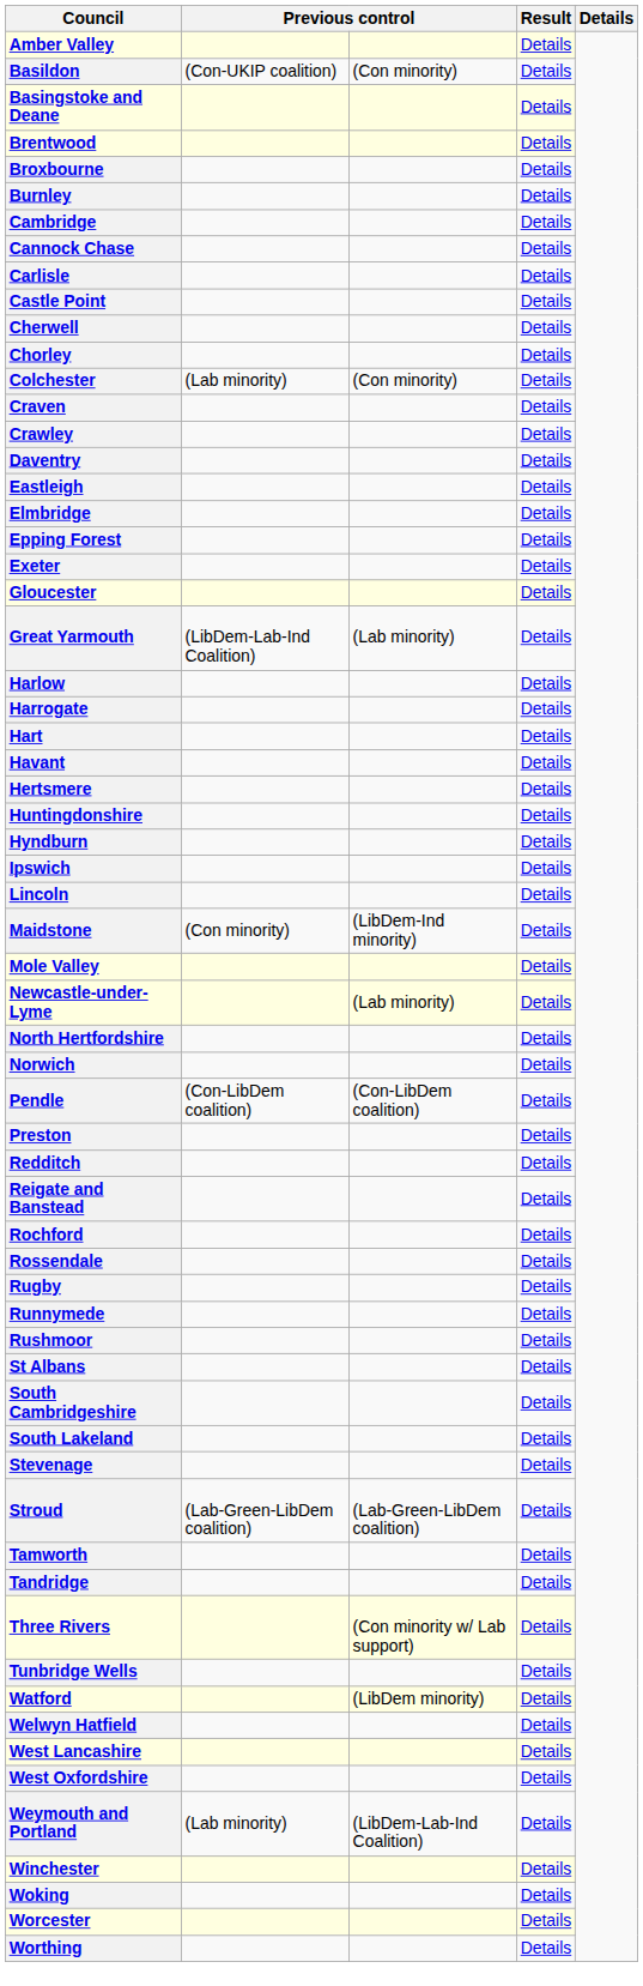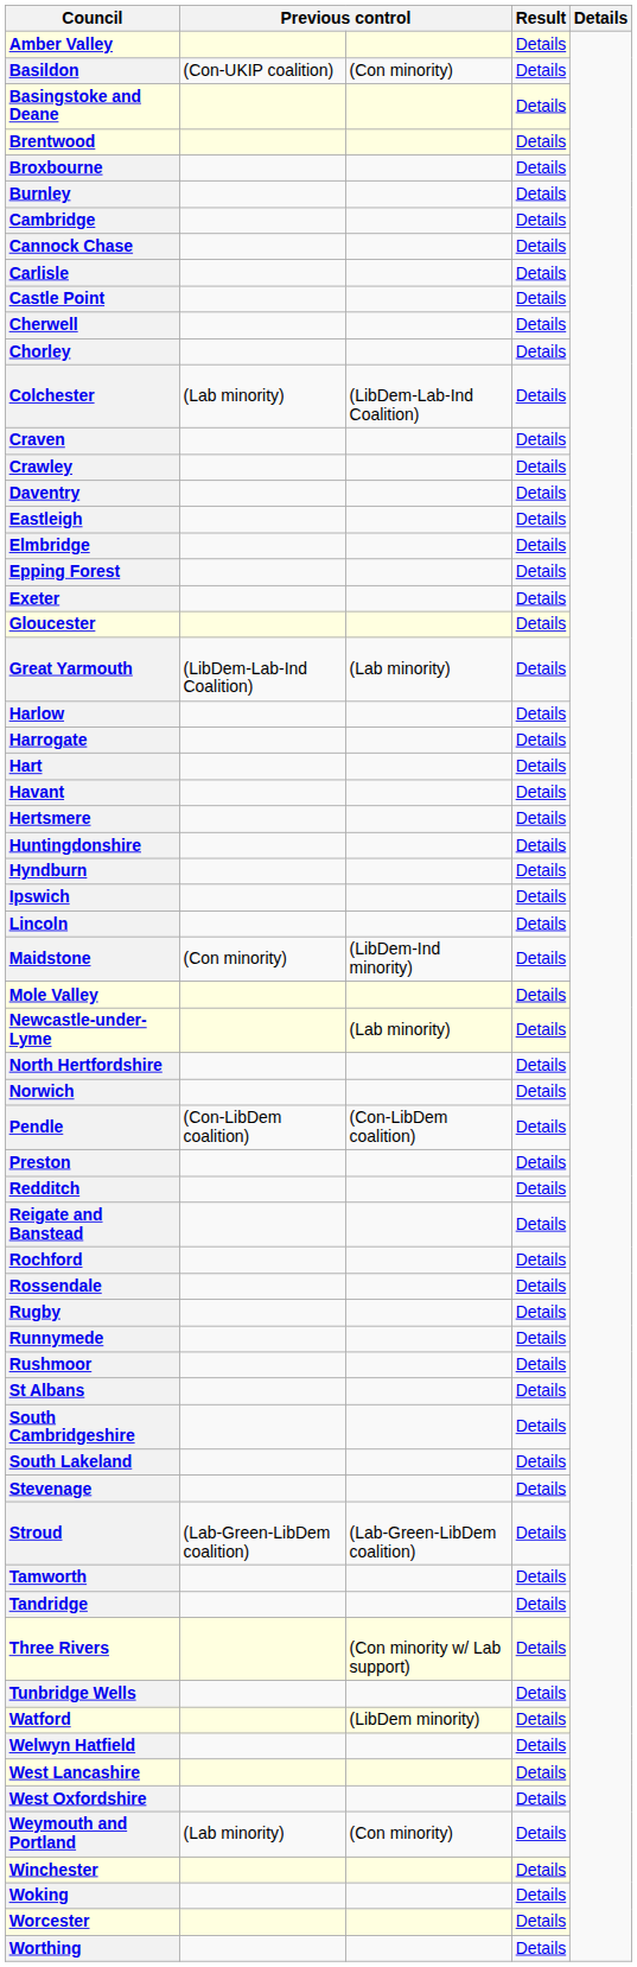 <table class="wikitable">
 <tr>
 <th scope="col">Council</th>
 <th colspan=2>Previous control</th>
 <th colspan=2>Result</th>
 <th scope="col" class="unsortable">Details</th>
 </tr>
 <tr style="background:lightyellow">
 <th scope="row" style="text-align: left; background:lightyellow"><a href='#'>Amber Valley</a></th>
 <td></td>
 <td></td>
 <td><a href='#'>Details</a></td>
 </tr>
 <tr>
 <th scope="row" style="text-align: left;"><a href='#'>Basildon</a></th>
 <td> (Con-UKIP coalition)</td>
 <td> (Con minority)</td>
 <td><a href='#'>Details</a></td>
 </tr>
 <tr style="background:lightyellow">
 <th scope="row" style="text-align: left; background:lightyellow"><a href='#'>Basingstoke and Deane</a></th>
 <td></td>
 <td></td>
 <td><a href='#'>Details</a></td>
 </tr>
 <tr style="background:lightyellow">
 <th scope="row" style="text-align: left; background:lightyellow"><a href='#'>Brentwood</a></th>
 <td></td>
 <td></td>
 <td><a href='#'>Details</a></td>
 </tr>
 <tr>
 <th scope="row" style="text-align: left;"><a href='#'>Broxbourne</a></th>
 <td></td>
 <td></td>
 <td><a href='#'>Details</a></td>
 </tr>
 <tr>
 <th scope="row" style="text-align: left;"><a href='#'>Burnley</a></th>
 <td></td>
 <td></td>
 <td><a href='#'>Details</a></td>
 </tr>
 <tr>
 <th scope="row" style="text-align: left;"><a href='#'>Cambridge</a></th>
 <td></td>
 <td></td>
 <td><a href='#'>Details</a></td>
 </tr>
 <tr>
 <th scope="row" style="text-align: left;"><a href='#'>Cannock Chase</a></th>
 <td></td>
 <td></td>
 <td><a href='#'>Details</a></td>
 </tr>
 <tr>
 <th scope="row" style="text-align: left;"><a href='#'>Carlisle</a></th>
 <td></td>
 <td></td>
 <td><a href='#'>Details</a></td>
 </tr>
 <tr>
 <th scope="row" style="text-align: left;"><a href='#'>Castle Point</a></th>
 <td></td>
 <td></td>
 <td><a href='#'>Details</a></td>
 </tr>
 <tr>
 <th scope="row" style="text-align: left;"><a href='#'>Cherwell</a></th>
 <td></td>
 <td></td>
 <td><a href='#'>Details</a></td>
 </tr>
 <tr>
 <th scope="row" style="text-align: left;"><a href='#'>Chorley</a></th>
 <td></td>
 <td></td>
 <td><a href='#'>Details</a></td>
 </tr>
 <tr>
 <th scope="row" style="text-align: left;"><a href='#'>Colchester</a></th>
 <td> (Lab minority)</td>
-<td> (Con minority)</td>
+<td><br>(LibDem-Lab-Ind Coalition)</td>
 <td><a href='#'>Details</a></td>
 </tr>
 <tr>
 <th scope="row" style="text-align: left;"><a href='#'>Craven</a></th>
 <td></td>
 <td></td>
 <td><a href='#'>Details</a></td>
 </tr>
 <tr>
 <th scope="row" style="text-align: left;"><a href='#'>Crawley</a></th>
 <td></td>
 <td></td>
 <td><a href='#'>Details</a></td>
 </tr>
 <tr>
 <th scope="row" style="text-align: left;"><a href='#'>Daventry</a></th>
 <td></td>
 <td></td>
 <td><a href='#'>Details</a></td>
 </tr>
 <tr>
 <th scope="row" style="text-align: left;"><a href='#'>Eastleigh</a></th>
 <td></td>
 <td></td>
 <td><a href='#'>Details</a></td>
 </tr>
 <tr>
 <th scope="row" style="text-align: left;"><a href='#'>Elmbridge</a></th>
 <td></td>
 <td></td>
 <td><a href='#'>Details</a></td>
 </tr>
 <tr>
 <th scope="row" style="text-align: left;"><a href='#'>Epping Forest</a></th>
 <td></td>
 <td></td>
 <td><a href='#'>Details</a></td>
 </tr>
 <tr>
 <th scope="row" style="text-align: left;"><a href='#'>Exeter</a></th>
 <td></td>
 <td></td>
 <td><a href='#'>Details</a></td>
 </tr>
 <tr style="background:lightyellow">
 <th scope="row" style="text-align: left; background:lightyellow"><a href='#'>Gloucester</a></th>
 <td></td>
 <td></td>
 <td><a href='#'>Details</a></td>
 </tr>
 <tr>
 <th scope="row" style="text-align: left;"><a href='#'>Great Yarmouth</a></th>
 <td><br>(LibDem-Lab-Ind Coalition)</td>
 <td> (Lab minority)</td>
 <td><a href='#'>Details</a></td>
 </tr>
 <tr>
 <th scope="row" style="text-align: left;"><a href='#'>Harlow</a></th>
 <td></td>
 <td></td>
 <td><a href='#'>Details</a></td>
 </tr>
 <tr>
 <th scope="row" style="text-align: left;"><a href='#'>Harrogate</a></th>
 <td></td>
 <td></td>
 <td><a href='#'>Details</a></td>
 </tr>
 <tr>
 <th scope="row" style="text-align: left;"><a href='#'>Hart</a></th>
 <td></td>
 <td></td>
 <td><a href='#'>Details</a></td>
 </tr>
 <tr>
 <th scope="row" style="text-align: left;"><a href='#'>Havant</a></th>
 <td></td>
 <td></td>
 <td><a href='#'>Details</a></td>
 </tr>
 <tr>
 <th scope="row" style="text-align: left;"><a href='#'>Hertsmere</a></th>
 <td></td>
 <td></td>
 <td><a href='#'>Details</a></td>
 </tr>
 <tr>
 <th scope="row" style="text-align: left;"><a href='#'>Huntingdonshire</a></th>
 <td></td>
 <td></td>
 <td><a href='#'>Details</a></td>
 </tr>
 <tr>
 <th scope="row" style="text-align: left;"><a href='#'>Hyndburn</a></th>
 <td></td>
 <td></td>
 <td><a href='#'>Details</a></td>
 </tr>
 <tr>
 <th scope="row" style="text-align: left;"><a href='#'>Ipswich</a></th>
 <td></td>
 <td></td>
 <td><a href='#'>Details</a></td>
 </tr>
 <tr>
 <th scope="row" style="text-align: left;"><a href='#'>Lincoln</a></th>
 <td></td>
 <td></td>
 <td><a href='#'>Details</a></td>
 </tr>
 <tr>
 <th scope="row" style="text-align: left;"><a href='#'>Maidstone</a></th>
 <td> (Con minority)</td>
 <td> (LibDem-Ind minority)</td>
 <td><a href='#'>Details</a></td>
 </tr>
 <tr style="background:lightyellow">
 <th scope="row" style="text-align: left; background:lightyellow"><a href='#'>Mole Valley</a></th>
 <td></td>
 <td></td>
 <td><a href='#'>Details</a></td>
 </tr>
 <tr style="background:lightyellow">
 <th scope="row" style="text-align: left; background:lightyellow"><a href='#'>Newcastle-under-Lyme</a></th>
 <td></td>
 <td> (Lab minority)</td>
 <td><a href='#'>Details</a></td>
 </tr>
 <tr>
 <th scope="row" style="text-align: left;"><a href='#'>North Hertfordshire</a></th>
 <td></td>
 <td></td>
 <td><a href='#'>Details</a></td>
 </tr>
 <tr>
 <th scope="row" style="text-align: left;"><a href='#'>Norwich</a></th>
 <td></td>
 <td></td>
 <td><a href='#'>Details</a></td>
 </tr>
 <tr>
 <th scope="row" style="text-align: left;"><a href='#'>Pendle</a></th>
 <td> (Con-LibDem coalition)</td>
 <td> (Con-LibDem coalition)</td>
 <td><a href='#'>Details</a></td>
 </tr>
 <tr>
 <th scope="row" style="text-align: left;"><a href='#'>Preston</a></th>
 <td></td>
 <td></td>
 <td><a href='#'>Details</a></td>
 </tr>
 <tr>
 <th scope="row" style="text-align: left;"><a href='#'>Redditch</a></th>
 <td></td>
 <td></td>
 <td><a href='#'>Details</a></td>
 </tr>
 <tr>
 <th scope="row" style="text-align: left;"><a href='#'>Reigate and Banstead</a></th>
 <td></td>
 <td></td>
 <td><a href='#'>Details</a></td>
 </tr>
 <tr>
 <th scope="row" style="text-align: left;"><a href='#'>Rochford</a></th>
 <td></td>
 <td></td>
 <td><a href='#'>Details</a></td>
 </tr>
 <tr>
 <th scope="row" style="text-align: left;"><a href='#'>Rossendale</a></th>
 <td></td>
 <td></td>
 <td><a href='#'>Details</a></td>
 </tr>
 <tr>
 <th scope="row" style="text-align: left;"><a href='#'>Rugby</a></th>
 <td></td>
 <td></td>
 <td><a href='#'>Details</a></td>
 </tr>
 <tr>
 <th scope="row" style="text-align: left;"><a href='#'>Runnymede</a></th>
 <td></td>
 <td></td>
 <td><a href='#'>Details</a></td>
 </tr>
 <tr>
 <th scope="row" style="text-align: left;"><a href='#'>Rushmoor</a></th>
 <td></td>
 <td></td>
 <td><a href='#'>Details</a></td>
 </tr>
 <tr>
 <th scope="row" style="text-align: left;"><a href='#'>St Albans</a></th>
 <td></td>
 <td></td>
 <td><a href='#'>Details</a></td>
 </tr>
 <tr>
 <th scope="row" style="text-align: left;"><a href='#'>South Cambridgeshire</a></th>
 <td></td>
 <td></td>
 <td><a href='#'>Details</a></td>
 </tr>
 <tr>
 <th scope="row" style="text-align: left;"><a href='#'>South Lakeland</a></th>
 <td></td>
 <td></td>
 <td><a href='#'>Details</a></td>
 </tr>
 <tr>
 <th scope="row" style="text-align: left;"><a href='#'>Stevenage</a></th>
 <td></td>
 <td></td>
 <td><a href='#'>Details</a></td>
 </tr>
 <tr>
 <th scope="row" style="text-align: left;"><a href='#'>Stroud</a></th>
 <td><br>(Lab-Green-LibDem coalition)</td>
 <td><br>(Lab-Green-LibDem coalition)</td>
 <td><a href='#'>Details</a></td>
 </tr>
 <tr>
 <th scope="row" style="text-align: left;"><a href='#'>Tamworth</a></th>
 <td></td>
 <td></td>
 <td><a href='#'>Details</a></td>
 </tr>
 <tr>
 <th scope="row" style="text-align: left;"><a href='#'>Tandridge</a></th>
 <td></td>
 <td></td>
 <td><a href='#'>Details</a></td>
 </tr>
 <tr style="background:lightyellow">
 <th scope="row" style="text-align: left; background:lightyellow"><a href='#'>Three Rivers</a></th>
 <td></td>
 <td><br>(Con minority w/ Lab support)</td>
 <td><a href='#'>Details</a></td>
 </tr>
 <tr>
 <th scope="row" style="text-align: left;"><a href='#'>Tunbridge Wells</a></th>
 <td></td>
 <td></td>
 <td><a href='#'>Details</a></td>
 </tr>
 <tr style="background:lightyellow">
 <th scope="row" style="text-align: left; background:lightyellow"><a href='#'>Watford</a></th>
 <td></td>
 <td> (LibDem minority)</td>
 <td><a href='#'>Details</a></td>
 </tr>
 <tr>
 <th scope="row" style="text-align: left;"><a href='#'>Welwyn Hatfield</a></th>
 <td></td>
 <td></td>
 <td><a href='#'>Details</a></td>
 </tr>
 <tr style="background:lightyellow">
 <th scope="row" style="text-align: left; background:lightyellow"><a href='#'>West Lancashire</a></th>
 <td></td>
 <td></td>
 <td><a href='#'>Details</a></td>
 </tr>
 <tr>
 <th scope="row" style="text-align: left;"><a href='#'>West Oxfordshire</a></th>
 <td></td>
 <td></td>
 <td><a href='#'>Details</a></td>
 </tr>
 <tr>
 <th scope="row" style="text-align: left;"><a href='#'>Weymouth and Portland</a></th>
 <td> (Lab minority)</td>
-<td><br>(LibDem-Lab-Ind Coalition)</td>
+<td> (Con minority)</td>
 <td><a href='#'>Details</a></td>
 </tr>
 <tr style="background:lightyellow">
 <th scope="row" style="text-align: left; background:lightyellow"><a href='#'>Winchester</a></th>
 <td></td>
 <td></td>
 <td><a href='#'>Details</a></td>
 </tr>
 <tr>
 <th scope="row" style="text-align: left;"><a href='#'>Woking</a></th>
 <td></td>
 <td></td>
 <td><a href='#'>Details</a></td>
 </tr>
 <tr style="background:lightyellow">
 <th scope="row" style="text-align: left; background:lightyellow"><a href='#'>Worcester</a></th>
 <td></td>
 <td></td>
 <td><a href='#'>Details</a></td>
 </tr>
 <tr>
 <th scope="row" style="text-align: left;"><a href='#'>Worthing</a></th>
 <td></td>
 <td></td>
 <td><a href='#'>Details</a></td>
 </tr>
 </table>
